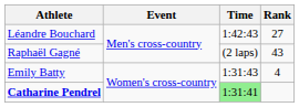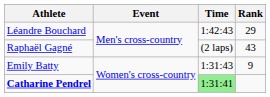 <table class="wikitable" style="font-size:90%">
 <tr>
 <th>Athlete</th>
 <th>Event</th>
 <th>Time</th>
 <th>Rank</th>
 </tr>
 <tr align=center>
 <td align=left><a href='#'>Léandre Bouchard</a></td>
 <td align=left rowspan=2><a href='#'>Men's cross-country</a></td>
 <td>1:42:43</td>
-<td>27</td>
+<td>29</td>
 </tr>
 <tr align=center>
 <td align=left><a href='#'>Raphaël Gagné</a></td>
 <td> (2 laps)</td>
 <td>43</td>
 </tr>
 <tr align=center>
 <td align=left><a href='#'>Emily Batty</a></td>
 <td align=left rowspan=2><a href='#'>Women's cross-country</a></td>
 <td>1:31:43</td>
-<td>4</td>
+<td>9</td>
 </tr>
 <tr align=center>
 <td align=left><strong><a href='#'>Catharine Pendrel</a></strong></td>
 <td style="background: lightgreen;">1:31:41</td>
 <td></td>
 </tr>
 </table>
